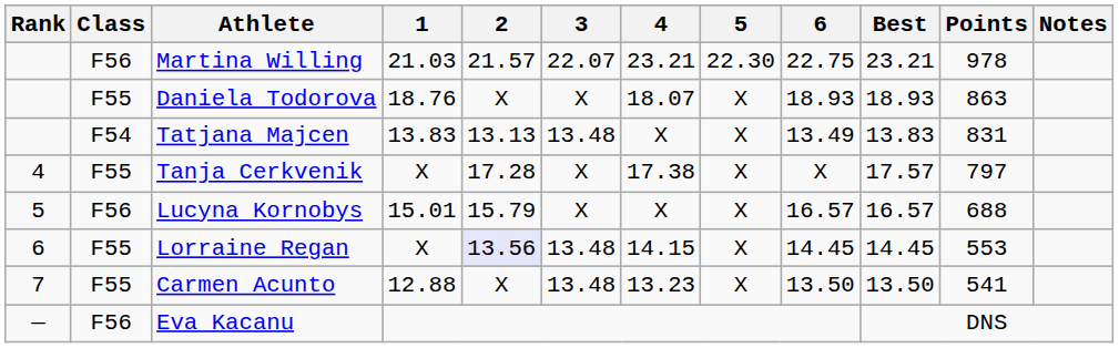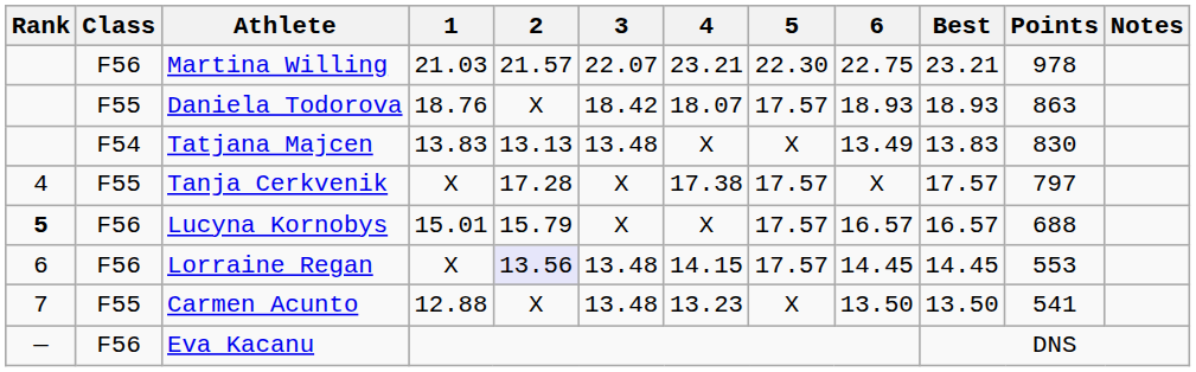 <table class="wikitable sortable" style="text-align:center">
 <tr>
 <th>Rank</th>
 <th>Class</th>
 <th>Athlete</th>
 <th>1</th>
 <th>2</th>
 <th>3</th>
 <th>4</th>
 <th>5</th>
 <th>6</th>
 <th>Best</th>
 <th>Points</th>
 <th>Notes</th>
 </tr>
 <tr>
 <td></td>
 <td>F56</td>
 <td style="text-align:left"><a href='#'>Martina Willing</a><br></td>
 <td>21.03</td>
 <td>21.57</td>
 <td>22.07</td>
 <td>23.21</td>
 <td>22.30</td>
 <td>22.75</td>
 <td>23.21</td>
 <td>978</td>
 <td></td>
 </tr>
 <tr>
 <td></td>
 <td>F55</td>
 <td style="text-align:left"><a href='#'>Daniela Todorova</a><br></td>
 <td>18.76</td>
 <td>X</td>
-<td>X</td>
+<td>18.42</td>
 <td>18.07</td>
-<td>X</td>
+<td>17.57</td>
 <td>18.93</td>
 <td>18.93</td>
 <td>863</td>
 <td></td>
 </tr>
 <tr>
 <td></td>
 <td>F54</td>
 <td style="text-align:left"><a href='#'>Tatjana Majcen</a><br></td>
 <td>13.83</td>
 <td>13.13</td>
 <td>13.48</td>
 <td>X</td>
 <td>X</td>
 <td>13.49</td>
 <td>13.83</td>
-<td>831</td>
+<td>830</td>
 <td></td>
 </tr>
 <tr>
 <td>4</td>
 <td>F55</td>
 <td style="text-align:left"><a href='#'>Tanja Cerkvenik</a><br></td>
 <td>X</td>
 <td>17.28</td>
 <td>X</td>
 <td>17.38</td>
-<td>X</td>
+<td>17.57</td>
 <td>X</td>
 <td>17.57</td>
 <td>797</td>
 <td></td>
 </tr>
 <tr>
-<td>5</td>
+<td><strong>5</strong></td>
 <td>F56</td>
 <td style="text-align:left"><a href='#'>Lucyna Kornobys</a><br></td>
 <td>15.01</td>
 <td>15.79</td>
 <td>X</td>
 <td>X</td>
-<td>X</td>
+<td>17.57</td>
 <td>16.57</td>
 <td>16.57</td>
 <td>688</td>
 <td></td>
 </tr>
 <tr>
 <td>6</td>
-<td>F55</td>
+<td>F56</td>
 <td style="text-align:left"><a href='#'>Lorraine Regan</a><br></td>
 <td>X</td>
 <td style="background: lavender;">13.56</td>
 <td>13.48</td>
 <td>14.15</td>
-<td>X</td>
+<td>17.57</td>
 <td>14.45</td>
 <td>14.45</td>
 <td>553</td>
 <td></td>
 </tr>
 <tr>
 <td>7</td>
 <td>F55</td>
 <td style="text-align:left"><a href='#'>Carmen Acunto</a><br></td>
 <td>12.88</td>
 <td>X</td>
 <td>13.48</td>
 <td>13.23</td>
 <td>X</td>
 <td>13.50</td>
 <td>13.50</td>
 <td>541</td>
 <td></td>
 </tr>
 <tr>
 <td>—</td>
 <td>F56</td>
 <td style="text-align:left"><a href='#'>Eva Kacanu</a><br></td>
 <td colspan=6></td>
 <td colspan=3>DNS</td>
 </tr>
 </table>
